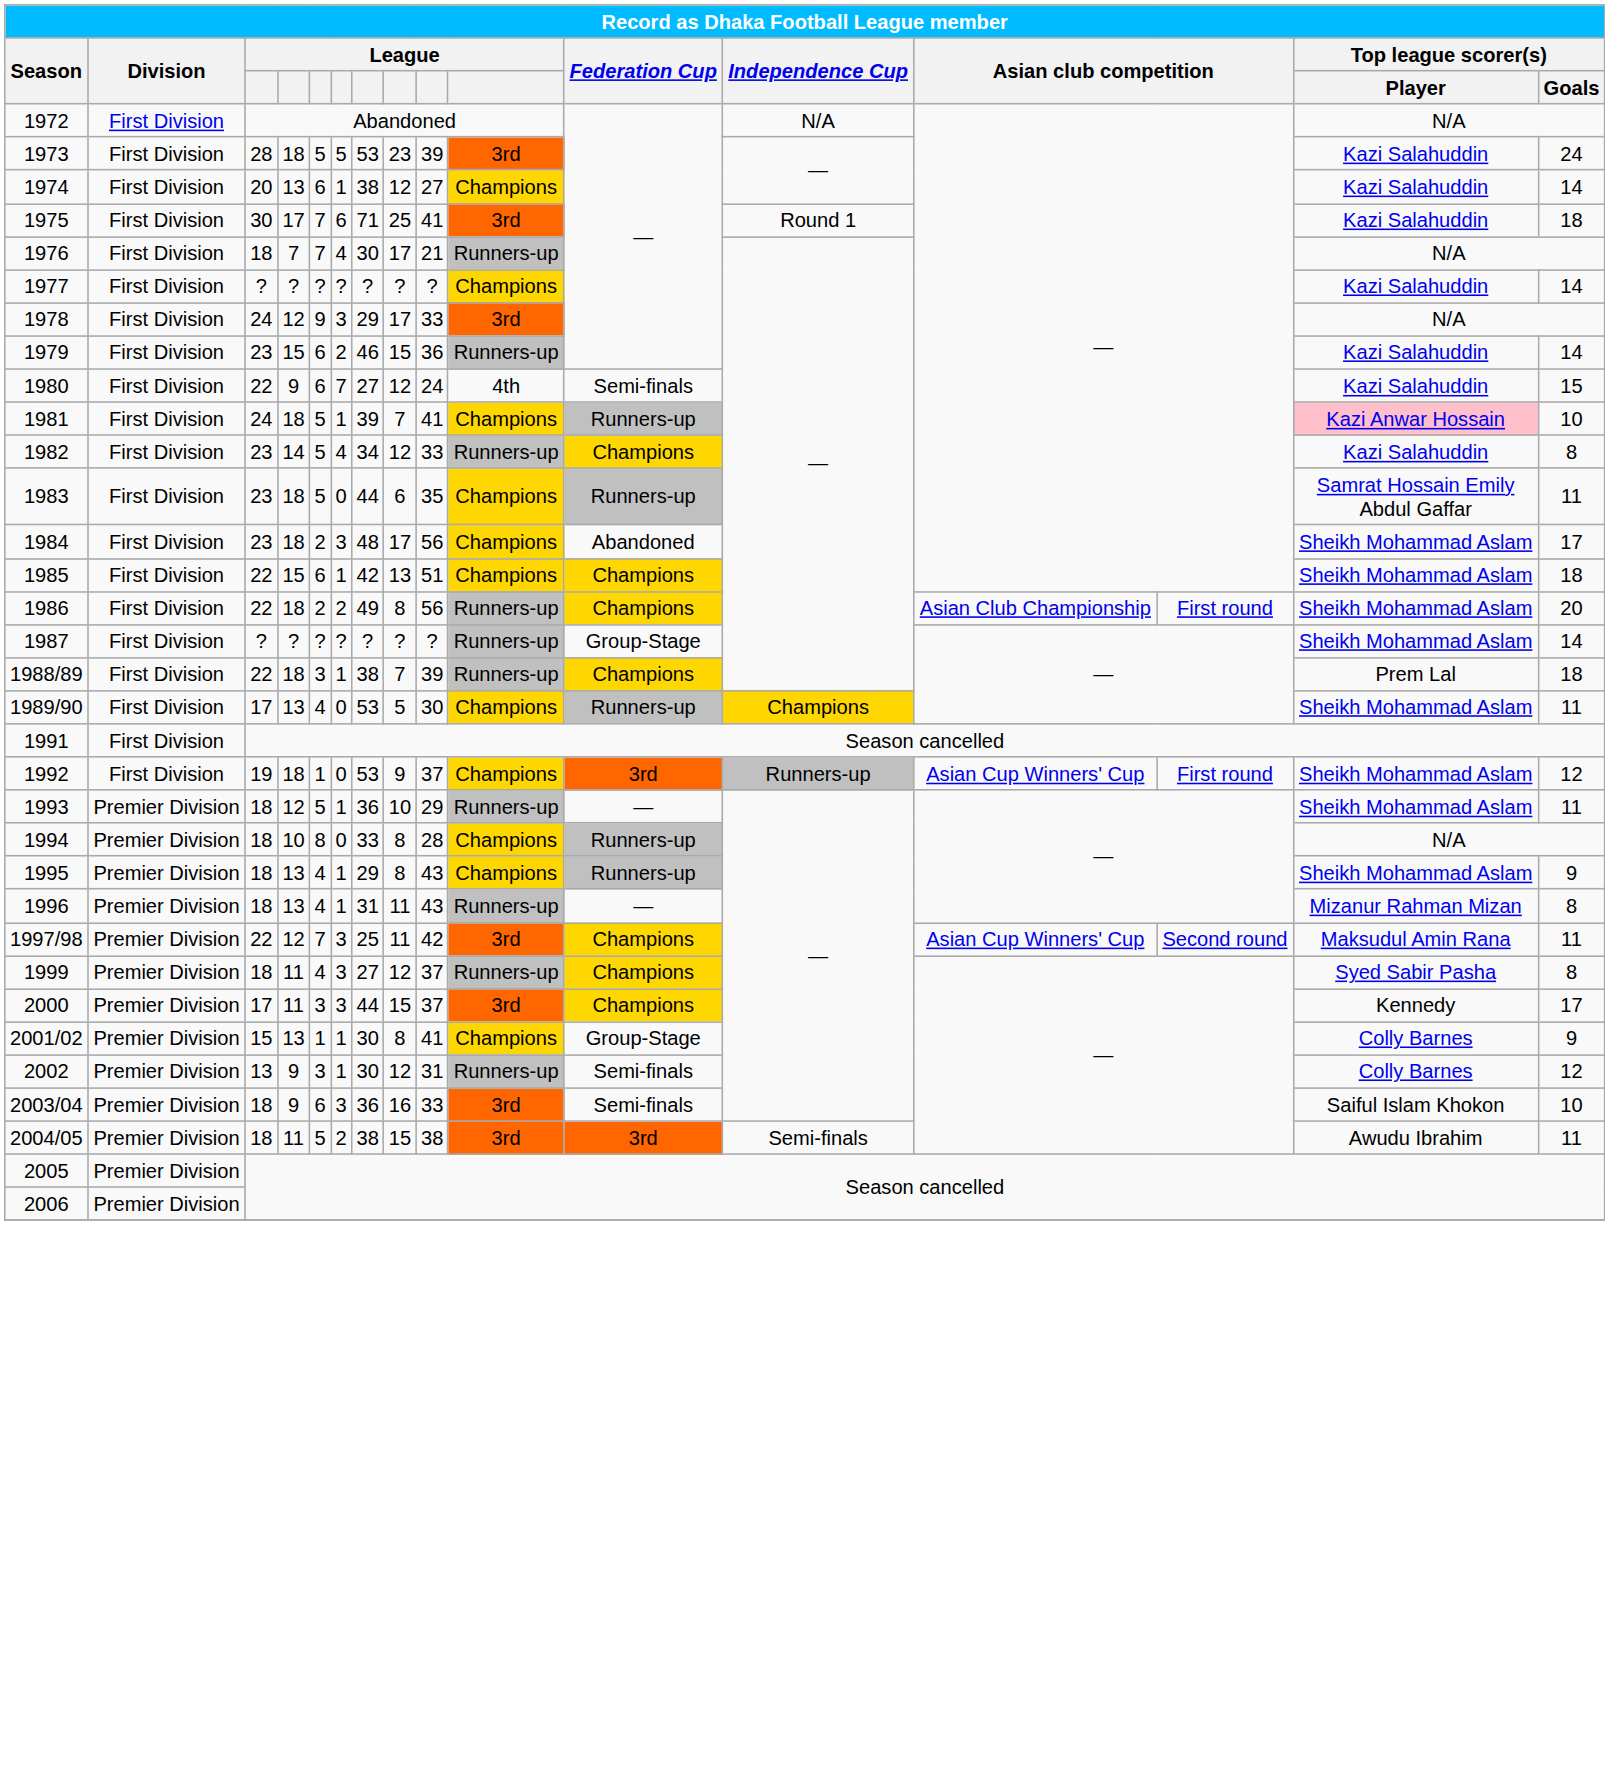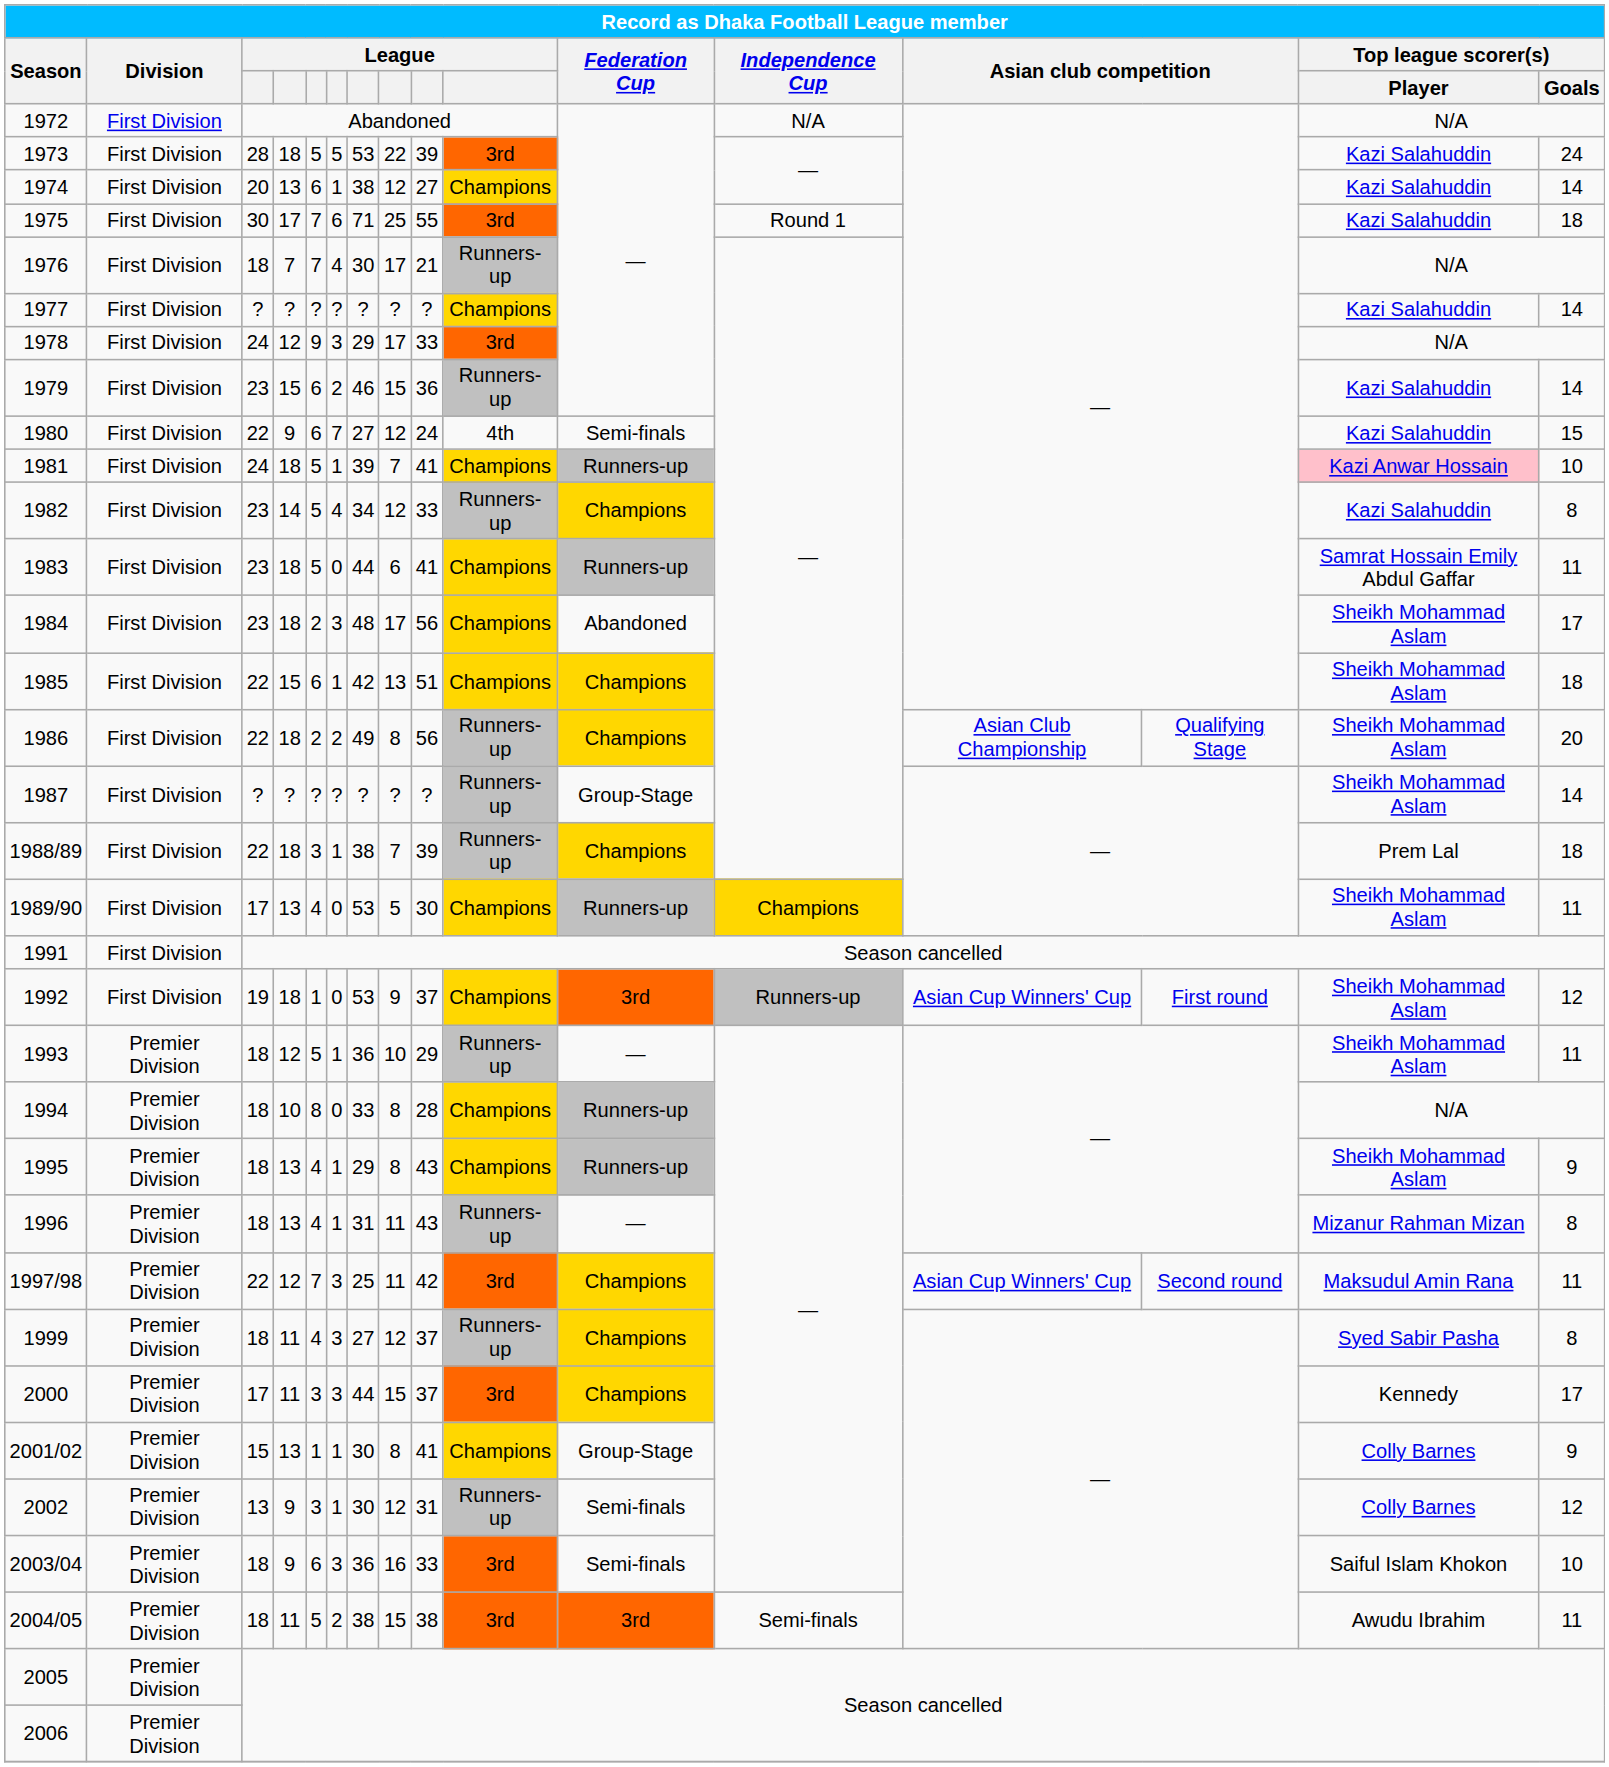 <table class="wikitable sortable" style="text-align: center; font-size: 80%;width: 1020px">
 <tr>
 <th colspan=16 style="background-color:#00bbff; color: #FFFFFF;"><span>Record as Dhaka Football League member</span></th>
 </tr>
 <tr>
 <th rowspan="2">Season</th>
 <th rowspan="2"><strong>Division</strong></th>
 <th colspan="8">League</th>
 <th rowspan="2"><em><a href='#'>Federation Cup</a></em></th>
 <th rowspan="2"><em><a href='#'>Independence Cup</a></em></th>
 <th colspan="2" rowspan="2">Asian club competition</th>
 <th colspan="2">Top league scorer(s)</th>
 </tr>
 <tr>
 <th></th>
 <th></th>
 <th></th>
 <th></th>
 <th></th>
 <th></th>
 <th></th>
 <th></th>
 <th>Player</th>
 <th>Goals</th>
 </tr>
 <tr>
 <td>1972</td>
 <td><a href='#'>First Division</a></td>
 <td colspan=8>Abandoned</td>
 <td rowspan="8">—</td>
 <td>N/A</td>
 <td rowspan="14" colspan="2">—</td>
 <td colspan=2>N/A</td>
 </tr>
 <tr>
 <td>1973</td>
 <td>First Division</td>
 <td>28</td>
 <td>18</td>
 <td>5</td>
 <td>5</td>
 <td>53</td>
-<td>23</td>
+<td>22</td>
 <td>39</td>
 <td bgcolor="ff6600" align="center">3rd</td>
 <td rowspan=2>—</td>
 <td> <a href='#'>Kazi Salahuddin</a></td>
 <td>24</td>
 </tr>
 <tr>
 <td>1974</td>
 <td>First Division</td>
 <td>20</td>
 <td>13</td>
 <td>6</td>
 <td>1</td>
 <td>38</td>
 <td>12</td>
 <td>27</td>
 <td bgcolor="gold" align="center">Champions</td>
 <td> <a href='#'>Kazi Salahuddin</a></td>
 <td>14</td>
 </tr>
 <tr>
 <td>1975</td>
 <td>First Division</td>
 <td>30</td>
 <td>17</td>
 <td>7</td>
 <td>6</td>
 <td>71</td>
 <td>25</td>
-<td>41</td>
+<td>55</td>
 <td bgcolor="ff6600" align="center">3rd</td>
 <td>Round 1</td>
 <td> <a href='#'>Kazi Salahuddin</a></td>
 <td>18</td>
 </tr>
 <tr>
 <td>1976</td>
 <td>First Division</td>
 <td>18</td>
 <td>7</td>
 <td>7</td>
 <td>4</td>
 <td>30</td>
 <td>17</td>
 <td>21</td>
 <td bgcolor="silver" align="center">Runners-up</td>
 <td rowspan="13">—</td>
 <td colspan=2>N/A</td>
 </tr>
 <tr>
 <td>1977</td>
 <td>First Division</td>
 <td>?</td>
 <td>?</td>
 <td>?</td>
 <td>?</td>
 <td>?</td>
 <td>?</td>
 <td>?</td>
 <td bgcolor="gold" align="center">Champions</td>
 <td> <a href='#'>Kazi Salahuddin</a></td>
 <td>14</td>
 </tr>
 <tr>
 <td>1978</td>
 <td>First Division</td>
 <td>24</td>
 <td>12</td>
 <td>9</td>
 <td>3</td>
 <td>29</td>
 <td>17</td>
 <td>33</td>
 <td bgcolor="ff6600" align="center">3rd</td>
 <td colspan=2>N/A</td>
 </tr>
 <tr>
 <td>1979</td>
 <td>First Division</td>
 <td>23</td>
 <td>15</td>
 <td>6</td>
 <td>2</td>
 <td>46</td>
 <td>15</td>
 <td>36</td>
 <td bgcolor="silver" align="center">Runners-up</td>
 <td> <a href='#'>Kazi Salahuddin</a></td>
 <td>14</td>
 </tr>
 <tr>
 <td>1980</td>
 <td>First Division</td>
 <td>22</td>
 <td>9</td>
 <td>6</td>
 <td>7</td>
 <td>27</td>
 <td>12</td>
 <td>24</td>
 <td>4th</td>
 <td>Semi-finals</td>
 <td> <a href='#'>Kazi Salahuddin</a></td>
 <td>15</td>
 </tr>
 <tr>
 <td>1981</td>
 <td>First Division</td>
 <td>24</td>
 <td>18</td>
 <td>5</td>
 <td>1</td>
 <td>39</td>
 <td>7</td>
 <td>41</td>
 <td bgcolor="gold" align="center">Champions</td>
 <td bgcolor="silver" align="center">Runners-up</td>
 <td style="background: pink;"> <a href='#'>Kazi Anwar Hossain</a></td>
 <td>10</td>
 </tr>
 <tr>
 <td>1982</td>
 <td>First Division</td>
 <td>23</td>
 <td>14</td>
 <td>5</td>
 <td>4</td>
 <td>34</td>
 <td>12</td>
 <td>33</td>
 <td bgcolor="silver" align="center">Runners-up</td>
 <td bgcolor="gold" align="center">Champions</td>
 <td> <a href='#'>Kazi Salahuddin</a></td>
 <td>8</td>
 </tr>
 <tr>
 <td>1983</td>
 <td>First Division</td>
 <td>23</td>
 <td>18</td>
 <td>5</td>
 <td>0</td>
 <td>44</td>
 <td>6</td>
-<td>35</td>
+<td>41</td>
 <td bgcolor="gold" align="center">Champions</td>
 <td bgcolor="silver" align="center">Runners-up</td>
 <td> <a href='#'>Samrat Hossain Emily</a> <br>  Abdul Gaffar</td>
 <td>11</td>
 </tr>
 <tr>
 <td>1984</td>
 <td>First Division</td>
 <td>23</td>
 <td>18</td>
 <td>2</td>
 <td>3</td>
 <td>48</td>
 <td>17</td>
 <td>56</td>
 <td bgcolor=gold align="center">Champions</td>
 <td>Abandoned</td>
 <td> <a href='#'>Sheikh Mohammad Aslam</a></td>
 <td>17</td>
 </tr>
 <tr>
 <td>1985</td>
 <td>First Division</td>
 <td>22</td>
 <td>15</td>
 <td>6</td>
 <td>1</td>
 <td>42</td>
 <td>13</td>
 <td>51</td>
 <td bgcolor="gold" align="center">Champions</td>
 <td bgcolor="gold" align="center">Champions</td>
 <td> <a href='#'>Sheikh Mohammad Aslam</a></td>
 <td>18</td>
 </tr>
 <tr>
 <td>1986</td>
 <td>First Division</td>
 <td>22</td>
 <td>18</td>
 <td>2</td>
 <td>2</td>
 <td>49</td>
 <td>8</td>
 <td>56</td>
 <td bgcolor="silver" align="center">Runners-up</td>
 <td bgcolor="gold" align="center">Champions</td>
 <td><a href='#'>Asian Club Championship</a></td>
-<td><a href='#'>First round</a></td>
+<td><a href='#'>Qualifying Stage</a></td>
 <td> <a href='#'>Sheikh Mohammad Aslam</a></td>
 <td>20</td>
 </tr>
 <tr>
 <td>1987</td>
 <td>First Division</td>
 <td>?</td>
 <td>?</td>
 <td>?</td>
 <td>?</td>
 <td>?</td>
 <td>?</td>
 <td>?</td>
 <td bgcolor="silver" align="center">Runners-up</td>
 <td>Group-Stage</td>
 <td rowspan="3" colspan="2">—</td>
 <td> <a href='#'>Sheikh Mohammad Aslam</a></td>
 <td>14</td>
 </tr>
 <tr>
 <td>1988/89</td>
 <td>First Division</td>
 <td>22</td>
 <td>18</td>
 <td>3</td>
 <td>1</td>
 <td>38</td>
 <td>7</td>
 <td>39</td>
 <td bgcolor="silver" align="center">Runners-up</td>
 <td bgcolor="gold" align="center">Champions</td>
 <td> Prem Lal</td>
 <td>18</td>
 </tr>
 <tr>
 <td>1989/90</td>
 <td>First Division</td>
 <td>17</td>
 <td>13</td>
 <td>4</td>
 <td>0</td>
 <td>53</td>
 <td>5</td>
 <td>30</td>
 <td bgcolor="gold" align="center">Champions</td>
 <td bgcolor="silver" align="center">Runners-up</td>
 <td bgcolor="gold" align="center">Champions</td>
 <td> <a href='#'>Sheikh Mohammad Aslam</a></td>
 <td>11</td>
 </tr>
 <tr>
 <td>1991</td>
 <td>First Division</td>
 <td colspan=14>Season cancelled</td>
 </tr>
 <tr>
 <td>1992</td>
 <td>First Division</td>
 <td>19</td>
 <td>18</td>
 <td>1</td>
 <td>0</td>
 <td>53</td>
 <td>9</td>
 <td>37</td>
 <td bgcolor="gold" align="center">Champions</td>
 <td bgcolor="ff6600" align="center">3rd</td>
 <td bgcolor="silver" align="center">Runners-up</td>
 <td><a href='#'>Asian Cup Winners' Cup</a></td>
 <td><a href='#'>First round</a></td>
 <td> <a href='#'>Sheikh Mohammad Aslam</a></td>
 <td>12</td>
 </tr>
 <tr>
 <td>1993</td>
 <td>Premier Division</td>
 <td>18</td>
 <td>12</td>
 <td>5</td>
 <td>1</td>
 <td>36</td>
 <td>10</td>
 <td>29</td>
 <td bgcolor="silver" align="center">Runners-up</td>
 <td>—</td>
 <td rowspan="10">—</td>
 <td rowspan="4" colspan="2">—</td>
 <td> <a href='#'>Sheikh Mohammad Aslam</a></td>
 <td>11</td>
 </tr>
 <tr>
 <td>1994</td>
 <td>Premier Division</td>
 <td>18</td>
 <td>10</td>
 <td>8</td>
 <td>0</td>
 <td>33</td>
 <td>8</td>
 <td>28</td>
 <td bgcolor="gold" align="center">Champions</td>
 <td bgcolor="silver" align="center">Runners-up</td>
 <td colspan=2>N/A</td>
 </tr>
 <tr>
 <td>1995</td>
 <td>Premier Division</td>
 <td>18</td>
 <td>13</td>
 <td>4</td>
 <td>1</td>
 <td>29</td>
 <td>8</td>
 <td>43</td>
 <td bgcolor="gold" align="center">Champions</td>
 <td bgcolor="silver" align="center">Runners-up</td>
 <td> <a href='#'>Sheikh Mohammad Aslam</a></td>
 <td>9</td>
 </tr>
 <tr>
 <td>1996</td>
 <td>Premier Division</td>
 <td>18</td>
 <td>13</td>
 <td>4</td>
 <td>1</td>
 <td>31</td>
 <td>11</td>
 <td>43</td>
 <td bgcolor="silver" align="center">Runners-up</td>
 <td>—</td>
 <td> <a href='#'>Mizanur Rahman Mizan</a></td>
 <td>8</td>
 </tr>
 <tr>
 <td>1997/98</td>
 <td>Premier Division</td>
 <td>22</td>
 <td>12</td>
 <td>7</td>
 <td>3</td>
 <td>25</td>
 <td>11</td>
 <td>42</td>
 <td bgcolor="ff6600" align="center">3rd</td>
 <td bgcolor="gold" align="center">Champions</td>
 <td><a href='#'>Asian Cup Winners' Cup</a></td>
 <td><a href='#'>Second round</a></td>
 <td> <a href='#'>Maksudul Amin Rana</a></td>
 <td>11</td>
 </tr>
 <tr>
 <td>1999</td>
 <td>Premier Division</td>
 <td>18</td>
 <td>11</td>
 <td>4</td>
 <td>3</td>
 <td>27</td>
 <td>12</td>
 <td>37</td>
 <td bgcolor="silver" align="center">Runners-up</td>
 <td bgcolor="gold" align="center">Champions</td>
 <td rowspan="6" colspan="2">—</td>
 <td> <a href='#'>Syed Sabir Pasha</a></td>
 <td>8</td>
 </tr>
 <tr>
 <td>2000</td>
 <td>Premier Division</td>
 <td>17</td>
 <td>11</td>
 <td>3</td>
 <td>3</td>
 <td>44</td>
 <td>15</td>
 <td>37</td>
 <td bgcolor="ff6600" align="center">3rd</td>
 <td bgcolor="gold" align="center">Champions</td>
 <td> Kennedy</td>
 <td>17</td>
 </tr>
 <tr>
 <td>2001/02</td>
 <td>Premier Division</td>
 <td>15</td>
 <td>13</td>
 <td>1</td>
 <td>1</td>
 <td>30</td>
 <td>8</td>
 <td>41</td>
 <td bgcolor="gold" align="center">Champions</td>
 <td>Group-Stage</td>
 <td> <a href='#'>Colly Barnes</a></td>
 <td>9</td>
 </tr>
 <tr>
 <td>2002</td>
 <td>Premier Division</td>
 <td>13</td>
 <td>9</td>
 <td>3</td>
 <td>1</td>
 <td>30</td>
 <td>12</td>
 <td>31</td>
 <td bgcolor="silver" align="center">Runners-up</td>
 <td>Semi-finals</td>
 <td> <a href='#'>Colly Barnes</a></td>
 <td>12</td>
 </tr>
 <tr>
 <td>2003/04</td>
 <td>Premier Division</td>
 <td>18</td>
 <td>9</td>
 <td>6</td>
 <td>3</td>
 <td>36</td>
 <td>16</td>
 <td>33</td>
 <td bgcolor="ff6600" align="center">3rd</td>
 <td>Semi-finals</td>
 <td> Saiful Islam Khokon</td>
 <td>10</td>
 </tr>
 <tr>
 <td>2004/05</td>
 <td>Premier Division</td>
 <td>18</td>
 <td>11</td>
 <td>5</td>
 <td>2</td>
 <td>38</td>
 <td>15</td>
 <td>38</td>
 <td bgcolor="ff6600" align="center">3rd</td>
 <td bgcolor="ff6600" align="center">3rd</td>
 <td>Semi-finals</td>
 <td> Awudu Ibrahim</td>
 <td>11</td>
 </tr>
 <tr>
 <td>2005</td>
 <td>Premier Division</td>
 <td colspan=16 rowspan=2>Season cancelled</td>
 </tr>
 <tr>
 <td>2006</td>
 <td>Premier Division</td>
 </tr>
 <tr>
 </tr>
 </table>
